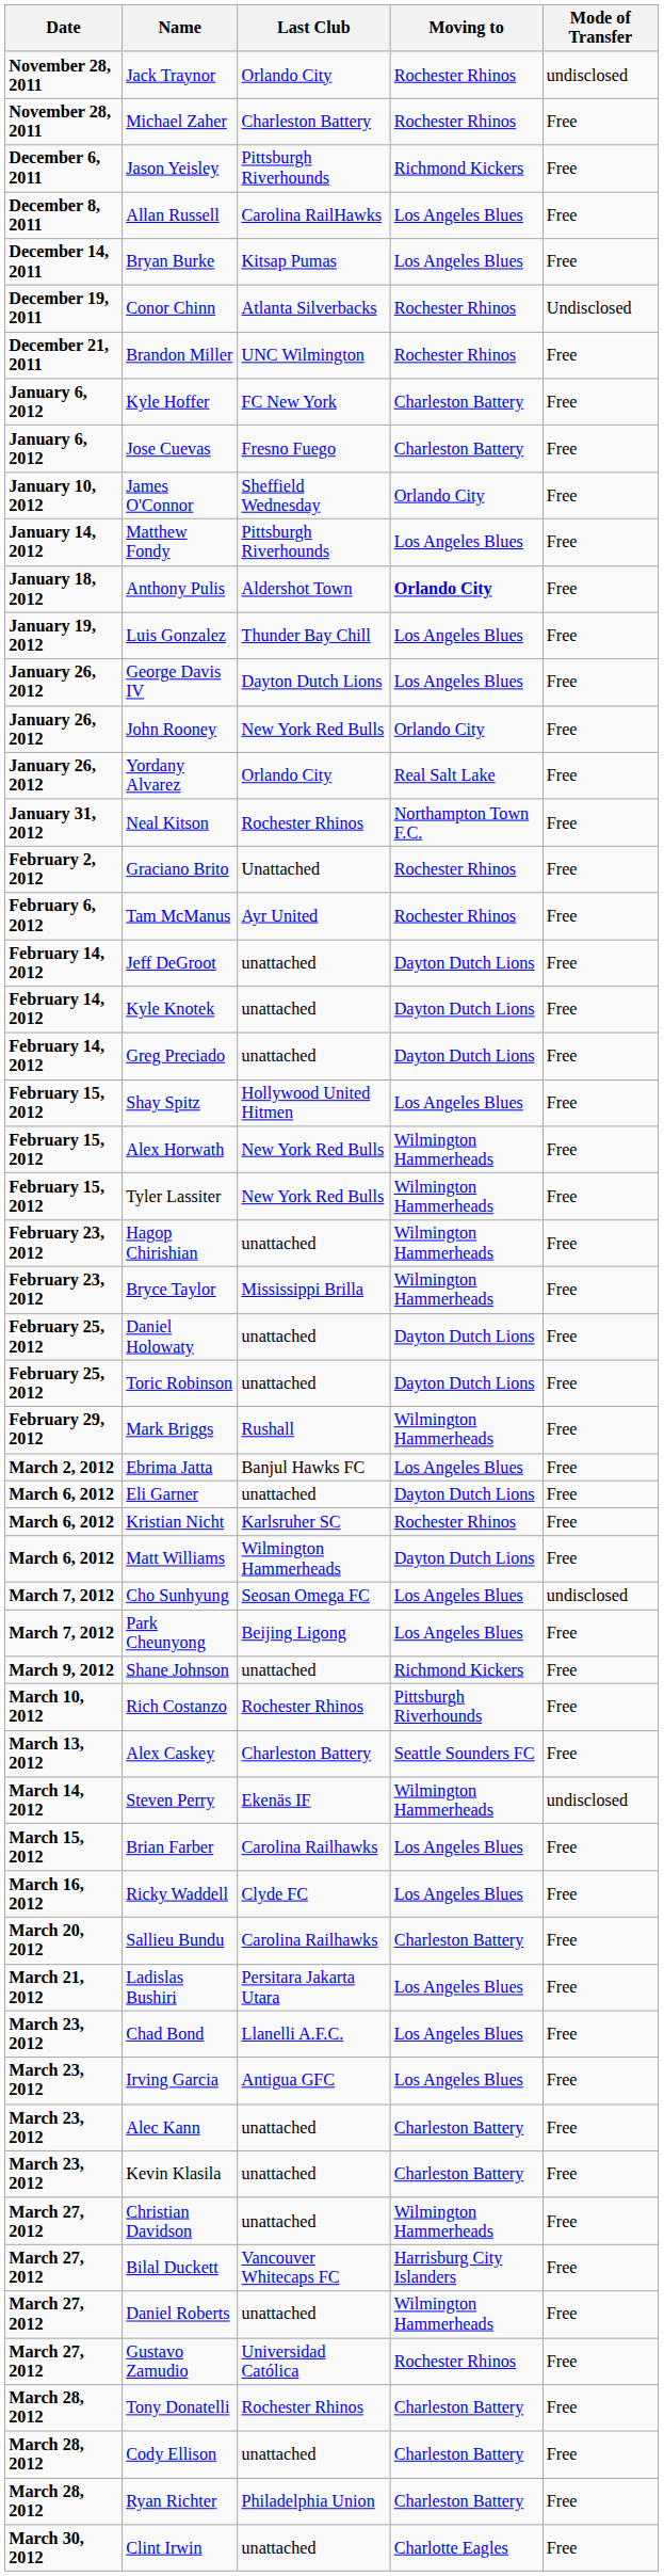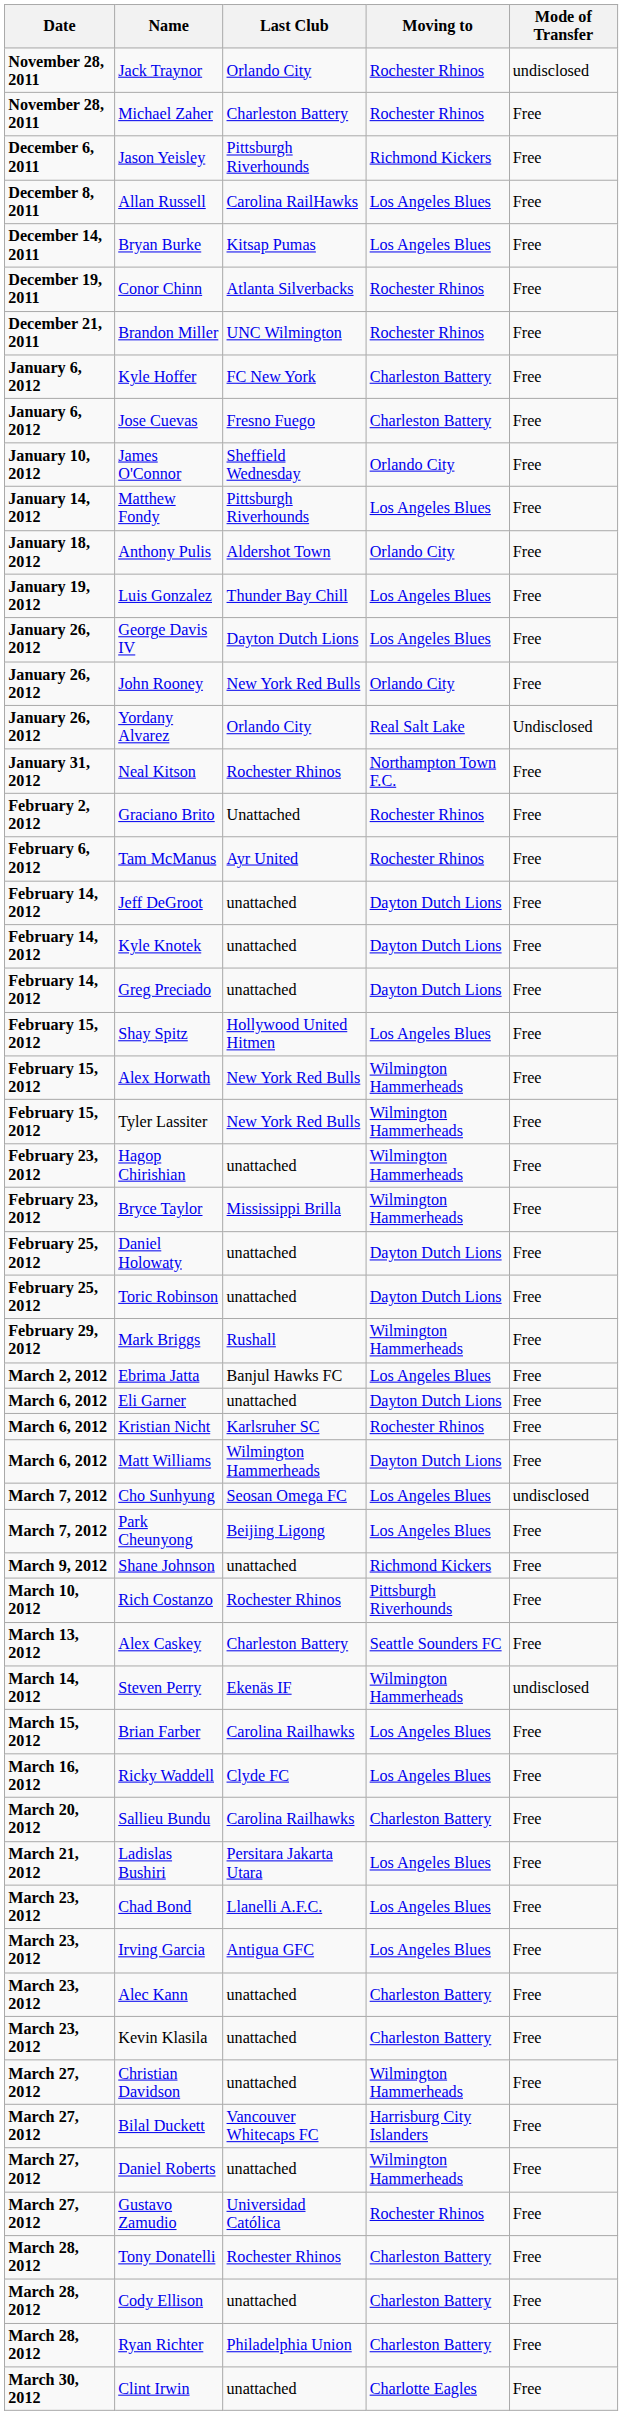 <table class="wikitable sortable">
 <tr>
 <th>Date</th>
 <th>Name</th>
 <th>Last Club</th>
 <th>Moving to</th>
 <th>Mode of Transfer</th>
 </tr>
 <tr>
 <td><strong>November 28, 2011</strong></td>
 <td> <a href='#'>Jack Traynor</a></td>
 <td><a href='#'>Orlando City</a></td>
 <td><a href='#'>Rochester Rhinos</a></td>
 <td>undisclosed</td>
 </tr>
 <tr>
 <td><strong>November 28, 2011</strong></td>
 <td> <a href='#'>Michael Zaher</a></td>
 <td><a href='#'>Charleston Battery</a></td>
 <td><a href='#'>Rochester Rhinos</a></td>
 <td>Free</td>
 </tr>
 <tr>
 <td><strong>December 6, 2011</strong></td>
 <td> <a href='#'>Jason Yeisley</a></td>
 <td><a href='#'>Pittsburgh Riverhounds</a></td>
 <td><a href='#'>Richmond Kickers</a></td>
 <td>Free</td>
 </tr>
 <tr>
 <td><strong>December 8, 2011</strong></td>
 <td> <a href='#'>Allan Russell</a></td>
 <td><a href='#'>Carolina RailHawks</a></td>
 <td><a href='#'>Los Angeles Blues</a></td>
 <td>Free</td>
 </tr>
 <tr>
 <td><strong>December 14, 2011</strong></td>
 <td> <a href='#'>Bryan Burke</a></td>
 <td><a href='#'>Kitsap Pumas</a></td>
 <td><a href='#'>Los Angeles Blues</a></td>
 <td>Free</td>
 </tr>
 <tr>
 <td><strong>December 19, 2011</strong></td>
 <td> <a href='#'>Conor Chinn</a></td>
 <td><a href='#'>Atlanta Silverbacks</a></td>
 <td><a href='#'>Rochester Rhinos</a></td>
-<td>Undisclosed</td>
+<td>Free</td>
 </tr>
 <tr>
 <td><strong>December 21, 2011</strong></td>
 <td> <a href='#'>Brandon Miller</a></td>
 <td><a href='#'>UNC Wilmington</a></td>
 <td><a href='#'>Rochester Rhinos</a></td>
 <td>Free</td>
 </tr>
 <tr>
 <td><strong>January 6, 2012</strong></td>
 <td> <a href='#'>Kyle Hoffer</a></td>
 <td><a href='#'>FC New York</a></td>
 <td><a href='#'>Charleston Battery</a></td>
 <td>Free</td>
 </tr>
 <tr>
 <td><strong>January 6, 2012</strong></td>
 <td> <a href='#'>Jose Cuevas</a></td>
 <td><a href='#'>Fresno Fuego</a></td>
 <td><a href='#'>Charleston Battery</a></td>
 <td>Free</td>
 </tr>
 <tr>
 <td><strong>January 10, 2012</strong></td>
 <td> <a href='#'>James O'Connor</a></td>
 <td> <a href='#'>Sheffield Wednesday</a></td>
 <td><a href='#'>Orlando City</a></td>
 <td>Free</td>
 </tr>
 <tr>
 <td><strong>January 14, 2012</strong></td>
 <td> <a href='#'>Matthew Fondy</a></td>
 <td><a href='#'>Pittsburgh Riverhounds</a></td>
 <td><a href='#'>Los Angeles Blues</a></td>
 <td>Free</td>
 </tr>
 <tr>
 <td><strong>January 18, 2012</strong></td>
 <td> <a href='#'>Anthony Pulis</a></td>
 <td> <a href='#'>Aldershot Town</a></td>
-<td><strong><a href='#'>Orlando City</a></strong></td>
+<td><a href='#'>Orlando City</a></td>
 <td>Free</td>
 </tr>
 <tr>
 <td><strong>January 19, 2012</strong></td>
 <td> <a href='#'>Luis Gonzalez</a></td>
 <td><a href='#'>Thunder Bay Chill</a></td>
 <td><a href='#'>Los Angeles Blues</a></td>
 <td>Free</td>
 </tr>
 <tr>
 <td><strong>January 26, 2012</strong></td>
 <td> <a href='#'>George Davis IV</a></td>
 <td><a href='#'>Dayton Dutch Lions</a></td>
 <td><a href='#'>Los Angeles Blues</a></td>
 <td>Free</td>
 </tr>
 <tr>
 <td><strong>January 26, 2012</strong></td>
 <td> <a href='#'>John Rooney</a></td>
 <td><a href='#'>New York Red Bulls</a></td>
 <td><a href='#'>Orlando City</a></td>
 <td>Free</td>
 </tr>
 <tr>
 <td><strong>January 26, 2012</strong></td>
 <td> <a href='#'>Yordany Alvarez</a></td>
 <td><a href='#'>Orlando City</a></td>
 <td><a href='#'>Real Salt Lake</a></td>
-<td>Free</td>
+<td>Undisclosed</td>
 </tr>
 <tr>
 <td><strong>January 31, 2012</strong></td>
 <td> <a href='#'>Neal Kitson</a></td>
 <td><a href='#'>Rochester Rhinos</a></td>
 <td> <a href='#'>Northampton Town F.C.</a></td>
 <td>Free</td>
 </tr>
 <tr>
 <td><strong>February 2, 2012</strong></td>
 <td> <a href='#'>Graciano Brito</a></td>
 <td>Unattached</td>
 <td><a href='#'>Rochester Rhinos</a></td>
 <td>Free</td>
 </tr>
 <tr>
 <td><strong>February 6, 2012</strong></td>
 <td> <a href='#'>Tam McManus</a></td>
 <td> <a href='#'>Ayr United</a></td>
 <td><a href='#'>Rochester Rhinos</a></td>
 <td>Free</td>
 </tr>
 <tr>
 <td><strong>February 14, 2012</strong></td>
 <td> <a href='#'>Jeff DeGroot</a></td>
 <td>unattached</td>
 <td><a href='#'>Dayton Dutch Lions</a></td>
 <td>Free</td>
 </tr>
 <tr>
 <td><strong>February 14, 2012</strong></td>
 <td> <a href='#'>Kyle Knotek</a></td>
 <td>unattached</td>
 <td><a href='#'>Dayton Dutch Lions</a></td>
 <td>Free</td>
 </tr>
 <tr>
 <td><strong>February 14, 2012</strong></td>
 <td> <a href='#'>Greg Preciado</a></td>
 <td>unattached</td>
 <td><a href='#'>Dayton Dutch Lions</a></td>
 <td>Free</td>
 </tr>
 <tr>
 <td><strong>February 15, 2012</strong></td>
 <td> <a href='#'>Shay Spitz</a></td>
 <td><a href='#'>Hollywood United Hitmen</a></td>
 <td><a href='#'>Los Angeles Blues</a></td>
 <td>Free</td>
 </tr>
 <tr>
 <td><strong>February 15, 2012</strong></td>
 <td> <a href='#'>Alex Horwath</a></td>
 <td><a href='#'>New York Red Bulls</a></td>
 <td><a href='#'>Wilmington Hammerheads</a></td>
 <td>Free</td>
 </tr>
 <tr>
 <td><strong>February 15, 2012</strong></td>
 <td> Tyler Lassiter</td>
 <td><a href='#'>New York Red Bulls</a></td>
 <td><a href='#'>Wilmington Hammerheads</a></td>
 <td>Free</td>
 </tr>
 <tr>
 <td><strong>February 23, 2012</strong></td>
 <td> <a href='#'>Hagop Chirishian</a></td>
 <td>unattached</td>
 <td><a href='#'>Wilmington Hammerheads</a></td>
 <td>Free</td>
 </tr>
 <tr>
 <td><strong>February 23, 2012</strong></td>
 <td> <a href='#'>Bryce Taylor</a></td>
 <td><a href='#'>Mississippi Brilla</a></td>
 <td><a href='#'>Wilmington Hammerheads</a></td>
 <td>Free</td>
 </tr>
 <tr>
 <td><strong>February 25, 2012</strong></td>
 <td> <a href='#'>Daniel Holowaty</a></td>
 <td>unattached</td>
 <td><a href='#'>Dayton Dutch Lions</a></td>
 <td>Free</td>
 </tr>
 <tr>
 <td><strong>February 25, 2012</strong></td>
 <td> <a href='#'>Toric Robinson</a></td>
 <td>unattached</td>
 <td><a href='#'>Dayton Dutch Lions</a></td>
 <td>Free</td>
 </tr>
 <tr>
 <td><strong>February 29, 2012</strong></td>
 <td> <a href='#'>Mark Briggs</a></td>
 <td> <a href='#'>Rushall</a></td>
 <td><a href='#'>Wilmington Hammerheads</a></td>
 <td>Free</td>
 </tr>
 <tr>
 <td><strong>March 2, 2012</strong></td>
 <td> <a href='#'>Ebrima Jatta</a></td>
 <td> Banjul Hawks FC</td>
 <td><a href='#'>Los Angeles Blues</a></td>
 <td>Free</td>
 </tr>
 <tr>
 <td><strong>March 6, 2012</strong></td>
 <td> <a href='#'>Eli Garner</a></td>
 <td>unattached</td>
 <td><a href='#'>Dayton Dutch Lions</a></td>
 <td>Free</td>
 </tr>
 <tr>
 <td><strong>March 6, 2012</strong></td>
 <td> <a href='#'>Kristian Nicht</a></td>
 <td> <a href='#'>Karlsruher SC</a></td>
 <td><a href='#'>Rochester Rhinos</a></td>
 <td>Free</td>
 </tr>
 <tr>
 <td><strong>March 6, 2012</strong></td>
 <td> <a href='#'>Matt Williams</a></td>
 <td><a href='#'>Wilmington Hammerheads</a></td>
 <td><a href='#'>Dayton Dutch Lions</a></td>
 <td>Free</td>
 </tr>
 <tr>
 <td><strong>March 7, 2012</strong></td>
 <td> <a href='#'>Cho Sunhyung</a></td>
 <td> <a href='#'>Seosan Omega FC</a></td>
 <td><a href='#'>Los Angeles Blues</a></td>
 <td>undisclosed</td>
 </tr>
 <tr>
 <td><strong>March 7, 2012</strong></td>
 <td> <a href='#'>Park Cheunyong</a></td>
 <td> <a href='#'>Beijing Ligong</a></td>
 <td><a href='#'>Los Angeles Blues</a></td>
 <td>Free</td>
 </tr>
 <tr>
 <td><strong>March 9, 2012</strong></td>
 <td> <a href='#'>Shane Johnson</a></td>
 <td>unattached</td>
 <td><a href='#'>Richmond Kickers</a></td>
 <td>Free</td>
 </tr>
 <tr>
 <td><strong>March 10, 2012</strong></td>
 <td> <a href='#'>Rich Costanzo</a></td>
 <td><a href='#'>Rochester Rhinos</a></td>
 <td><a href='#'>Pittsburgh Riverhounds</a></td>
 <td>Free</td>
 </tr>
 <tr>
 <td><strong>March 13, 2012</strong></td>
 <td> <a href='#'>Alex Caskey</a></td>
 <td><a href='#'>Charleston Battery</a></td>
 <td><a href='#'>Seattle Sounders FC</a></td>
 <td>Free</td>
 </tr>
 <tr>
 <td><strong>March 14, 2012</strong></td>
 <td> <a href='#'>Steven Perry</a></td>
 <td> <a href='#'>Ekenäs IF</a></td>
 <td><a href='#'>Wilmington Hammerheads</a></td>
 <td>undisclosed</td>
 </tr>
 <tr>
 <td><strong>March 15, 2012</strong></td>
 <td> <a href='#'>Brian Farber</a></td>
 <td><a href='#'>Carolina Railhawks</a></td>
 <td><a href='#'>Los Angeles Blues</a></td>
 <td>Free</td>
 </tr>
 <tr>
 <td><strong>March 16, 2012</strong></td>
 <td> <a href='#'>Ricky Waddell</a></td>
 <td> <a href='#'>Clyde FC</a></td>
 <td><a href='#'>Los Angeles Blues</a></td>
 <td>Free</td>
 </tr>
 <tr>
 <td><strong>March 20, 2012</strong></td>
 <td> <a href='#'>Sallieu Bundu</a></td>
 <td><a href='#'>Carolina Railhawks</a></td>
 <td><a href='#'>Charleston Battery</a></td>
 <td>Free</td>
 </tr>
 <tr>
 <td><strong>March 21, 2012</strong></td>
 <td> <a href='#'>Ladislas Bushiri</a></td>
 <td> <a href='#'>Persitara Jakarta Utara</a></td>
 <td><a href='#'>Los Angeles Blues</a></td>
 <td>Free</td>
 </tr>
 <tr>
 <td><strong>March 23, 2012</strong></td>
 <td> <a href='#'>Chad Bond</a></td>
 <td> <a href='#'>Llanelli A.F.C.</a></td>
 <td><a href='#'>Los Angeles Blues</a></td>
 <td>Free</td>
 </tr>
 <tr>
 <td><strong>March 23, 2012</strong></td>
 <td> <a href='#'>Irving Garcia</a></td>
 <td> <a href='#'>Antigua GFC</a></td>
 <td><a href='#'>Los Angeles Blues</a></td>
 <td>Free</td>
 </tr>
 <tr>
 <td><strong>March 23, 2012</strong></td>
 <td> <a href='#'>Alec Kann</a></td>
 <td>unattached</td>
 <td><a href='#'>Charleston Battery</a></td>
 <td>Free</td>
 </tr>
 <tr>
 <td><strong>March 23, 2012</strong></td>
 <td> Kevin Klasila</td>
 <td>unattached</td>
 <td><a href='#'>Charleston Battery</a></td>
 <td>Free</td>
 </tr>
 <tr>
 <td><strong>March 27, 2012</strong></td>
 <td> <a href='#'>Christian Davidson</a></td>
 <td>unattached</td>
 <td><a href='#'>Wilmington Hammerheads</a></td>
 <td>Free</td>
 </tr>
 <tr>
 <td><strong>March 27, 2012</strong></td>
 <td> <a href='#'>Bilal Duckett</a></td>
 <td><a href='#'>Vancouver Whitecaps FC</a></td>
 <td><a href='#'>Harrisburg City Islanders</a></td>
 <td>Free</td>
 </tr>
 <tr>
 <td><strong>March 27, 2012</strong></td>
 <td> <a href='#'>Daniel Roberts</a></td>
 <td>unattached</td>
 <td><a href='#'>Wilmington Hammerheads</a></td>
 <td>Free</td>
 </tr>
 <tr>
 <td><strong>March 27, 2012</strong></td>
 <td> <a href='#'>Gustavo Zamudio</a></td>
 <td> <a href='#'>Universidad Católica</a></td>
 <td><a href='#'>Rochester Rhinos</a></td>
 <td>Free</td>
 </tr>
 <tr>
 <td><strong>March 28, 2012</strong></td>
 <td> <a href='#'>Tony Donatelli</a></td>
 <td><a href='#'>Rochester Rhinos</a></td>
 <td><a href='#'>Charleston Battery</a></td>
 <td>Free</td>
 </tr>
 <tr>
 <td><strong>March 28, 2012</strong></td>
 <td> <a href='#'>Cody Ellison</a></td>
 <td>unattached</td>
 <td><a href='#'>Charleston Battery</a></td>
 <td>Free</td>
 </tr>
 <tr>
 <td><strong>March 28, 2012</strong></td>
 <td> <a href='#'>Ryan Richter</a></td>
 <td><a href='#'>Philadelphia Union</a></td>
 <td><a href='#'>Charleston Battery</a></td>
 <td>Free</td>
 </tr>
 <tr>
 <td><strong>March 30, 2012</strong></td>
 <td> <a href='#'>Clint Irwin</a></td>
 <td>unattached</td>
 <td><a href='#'>Charlotte Eagles</a></td>
 <td>Free</td>
 </tr>
 </table>
